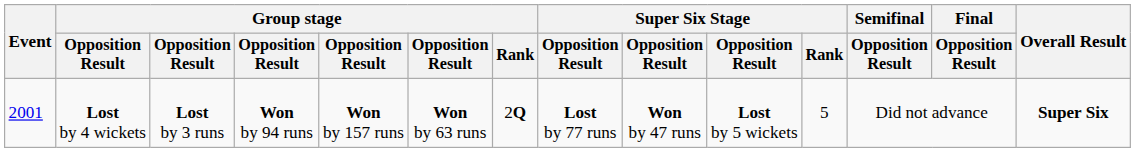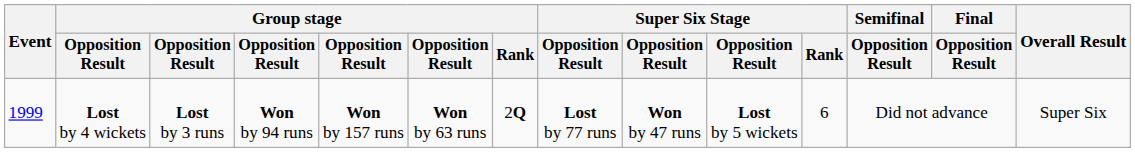 <table class=wikitable style=font-size:90%;text-align:center>
 <tr>
 <th rowspan=2>Event</th>
 <th colspan=6>Group stage</th>
 <th colspan=4>Super Six Stage</th>
 <th>Semifinal</th>
 <th>Final</th>
 <th rowspan=2>Overall Result</th>
 </tr>
 <tr style=font-size:95%>
 <th>Opposition<br>Result</th>
 <th>Opposition<br>Result</th>
 <th>Opposition<br>Result</th>
 <th>Opposition<br>Result</th>
 <th>Opposition<br>Result</th>
 <th>Rank</th>
 <th>Opposition<br>Result</th>
 <th>Opposition<br>Result</th>
 <th>Opposition<br>Result</th>
 <th>Rank</th>
 <th>Opposition<br>Result</th>
 <th>Opposition<br>Result</th>
 </tr>
 <tr>
-<td align=left><a href='#'>2001</a></td>
+<td align=left><a href='#'>1999</a></td>
 <td><br><strong>Lost</strong> <br> by 4 wickets</td>
 <td><br><strong>Lost</strong> <br> by 3 runs</td>
 <td><br><strong>Won</strong> <br> by 94 runs</td>
 <td><br><strong>Won</strong> <br> by 157 runs</td>
 <td><br><strong>Won</strong> <br> by 63 runs</td>
 <td>2<strong>Q</strong></td>
 <td><br><strong>Lost</strong> <br> by 77 runs</td>
 <td><br><strong>Won</strong> <br> by 47 runs</td>
 <td><br><strong>Lost</strong> <br> by 5 wickets</td>
-<td>5</td>
+<td>6</td>
 <td colspan=2>Did not advance</td>
-<td><strong>Super Six</strong></td>
+<td>Super Six</td>
 </tr>
 </table>
